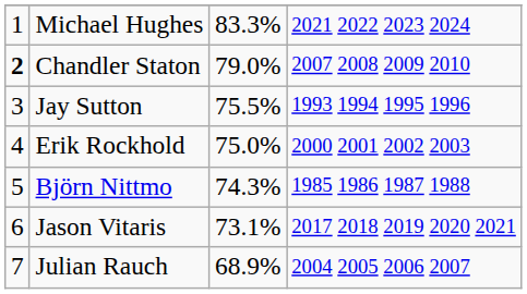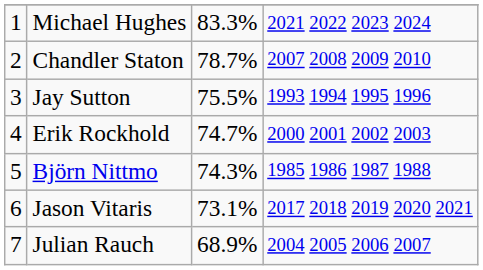 <table class="wikitable">
 <tr>
 </tr>
 <tr>
 <td>1</td>
 <td>Michael Hughes</td>
 <td><abbr>83.3%</abbr></td>
 <td style="font-size:80%;"><a href='#'>2021</a> <a href='#'>2022</a> <a href='#'>2023</a> <a href='#'>2024</a></td>
 </tr>
 <tr>
-<td><strong>2</strong></td>
+<td>2</td>
 <td>Chandler Staton</td>
-<td><abbr>79.0%</abbr></td>
+<td><abbr>78.7%</abbr></td>
 <td style="font-size:80%;"><a href='#'>2007</a> <a href='#'>2008</a> <a href='#'>2009</a> <a href='#'>2010</a></td>
 </tr>
 <tr>
 <td>3</td>
 <td>Jay Sutton</td>
 <td><abbr>75.5%</abbr></td>
 <td style="font-size:80%;"><a href='#'>1993</a> <a href='#'>1994</a> <a href='#'>1995</a> <a href='#'>1996</a></td>
 </tr>
 <tr>
 <td>4</td>
 <td>Erik Rockhold</td>
-<td><abbr>75.0%</abbr></td>
+<td><abbr>74.7%</abbr></td>
 <td style="font-size:80%;"><a href='#'>2000</a> <a href='#'>2001</a> <a href='#'>2002</a> <a href='#'>2003</a></td>
 </tr>
 <tr>
 <td>5</td>
 <td><a href='#'>Björn Nittmo</a></td>
 <td><abbr>74.3%</abbr></td>
 <td style="font-size:80%;"><a href='#'>1985</a> <a href='#'>1986</a> <a href='#'>1987</a> <a href='#'>1988</a></td>
 </tr>
 <tr>
 <td>6</td>
 <td>Jason Vitaris</td>
 <td><abbr>73.1%</abbr></td>
 <td style="font-size:80%;"><a href='#'>2017</a> <a href='#'>2018</a> <a href='#'>2019</a> <a href='#'>2020</a> <a href='#'>2021</a></td>
 </tr>
 <tr>
 <td>7</td>
 <td>Julian Rauch</td>
 <td><abbr>68.9%</abbr></td>
 <td style="font-size:80%;"><a href='#'>2004</a> <a href='#'>2005</a> <a href='#'>2006</a> <a href='#'>2007</a></td>
 </tr>
 </table>
